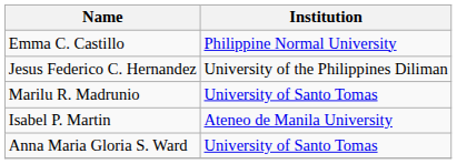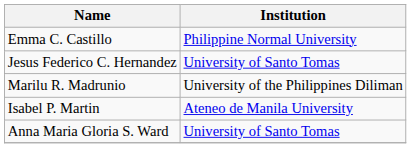 <table class=wikitable>
 <tr>
 <th>Name</th>
 <th>Institution</th>
 </tr>
 <tr>
 <td>Emma C. Castillo</td>
 <td><a href='#'>Philippine Normal University</a></td>
 </tr>
 <tr>
 <td>Jesus Federico C. Hernandez</td>
-<td>University of the Philippines Diliman</td>
+<td><a href='#'>University of Santo Tomas</a></td>
 </tr>
 <tr>
 <td>Marilu R. Madrunio</td>
-<td><a href='#'>University of Santo Tomas</a></td>
+<td>University of the Philippines Diliman</td>
 </tr>
 <tr>
 <td>Isabel P. Martin</td>
 <td><a href='#'>Ateneo de Manila University</a></td>
 </tr>
 <tr>
 <td>Anna Maria Gloria S. Ward</td>
 <td><a href='#'>University of Santo Tomas</a></td>
 </tr>
 <tr>
 </tr>
 </table>
